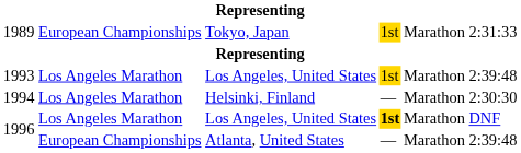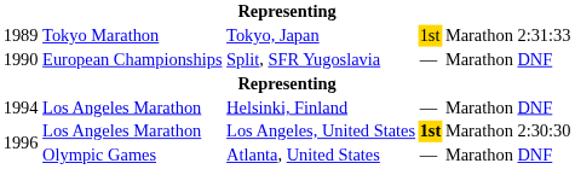 <table>
 <tr>
 <th colspan="6">Representing </th>
 </tr>
 <tr>
 <td>1989</td>
-<td><a href='#'>European Championships</a></td>
+<td><a href='#'>Tokyo Marathon</a></td>
 <td><a href='#'>Tokyo, Japan</a></td>
 <td bgcolor="gold">1st</td>
 <td>Marathon</td>
 <td>2:31:33</td>
 </tr>
 <tr>
-<th colspan="6">Representing </th>
+<td>1990</td>
+<td><a href='#'>European Championships</a></td>
+<td><a href='#'>Split</a>, <a href='#'>SFR Yugoslavia</a></td>
+<td>—</td>
+<td>Marathon</td>
+<td><a href='#'>DNF</a></td>
 </tr>
 <tr>
-<td>1993</td>
-<td><a href='#'>Los Angeles Marathon</a></td>
-<td><a href='#'>Los Angeles, United States</a></td>
-<td bgcolor=gold>1st</td>
-<td>Marathon</td>
-<td>2:39:48</td>
+<th colspan="6">Representing </th>
 </tr>
 <tr>
 <td>1994</td>
 <td><a href='#'>Los Angeles Marathon</a></td>
 <td><a href='#'>Helsinki, Finland</a></td>
 <td>—</td>
 <td>Marathon</td>
-<td>2:30:30</td>
+<td><a href='#'>DNF</a></td>
 </tr>
 <tr>
 <td rowspan=2>1996</td>
 <td><a href='#'>Los Angeles Marathon</a></td>
 <td><a href='#'>Los Angeles, United States</a></td>
 <td bgcolor=gold><strong>1st</strong></td>
 <td>Marathon</td>
-<td><a href='#'>DNF</a></td>
+<td>2:30:30</td>
 </tr>
 <tr>
-<td><a href='#'>European Championships</a></td>
+<td><a href='#'>Olympic Games</a></td>
 <td><a href='#'>Atlanta</a>, <a href='#'>United States</a></td>
 <td>—</td>
 <td>Marathon</td>
-<td>2:39:48</td>
+<td><a href='#'>DNF</a></td>
 </tr>
 </table>
